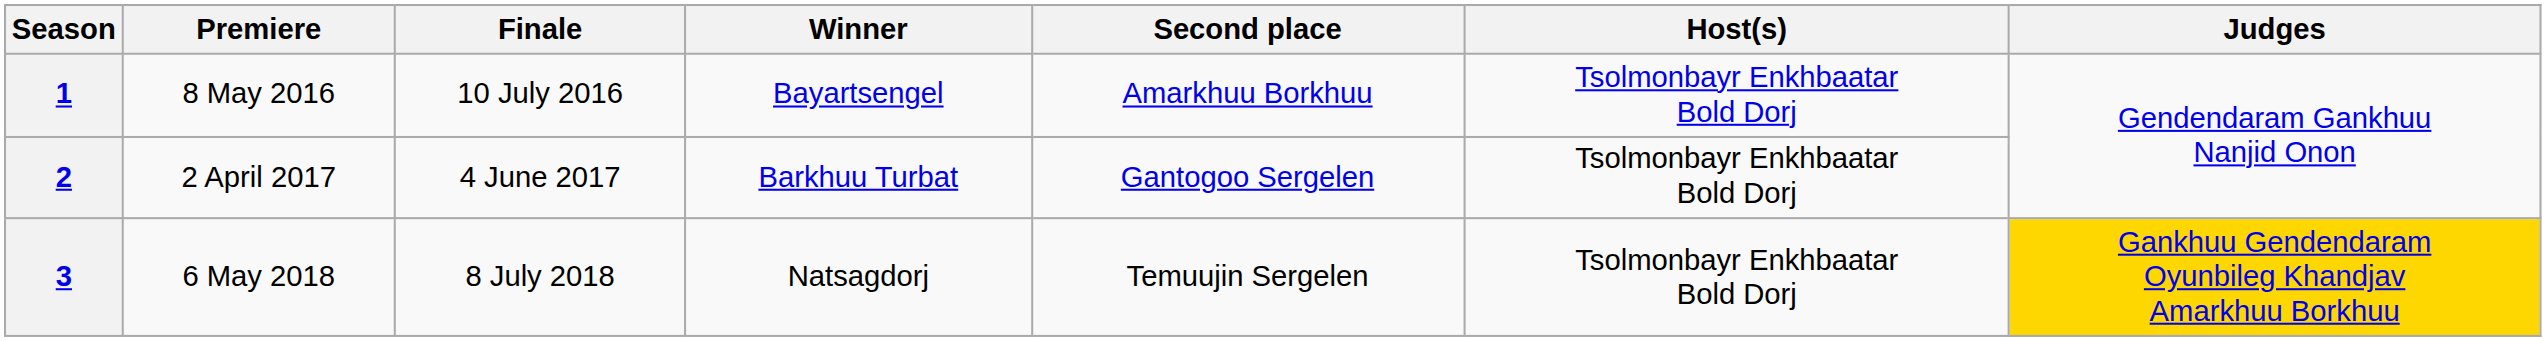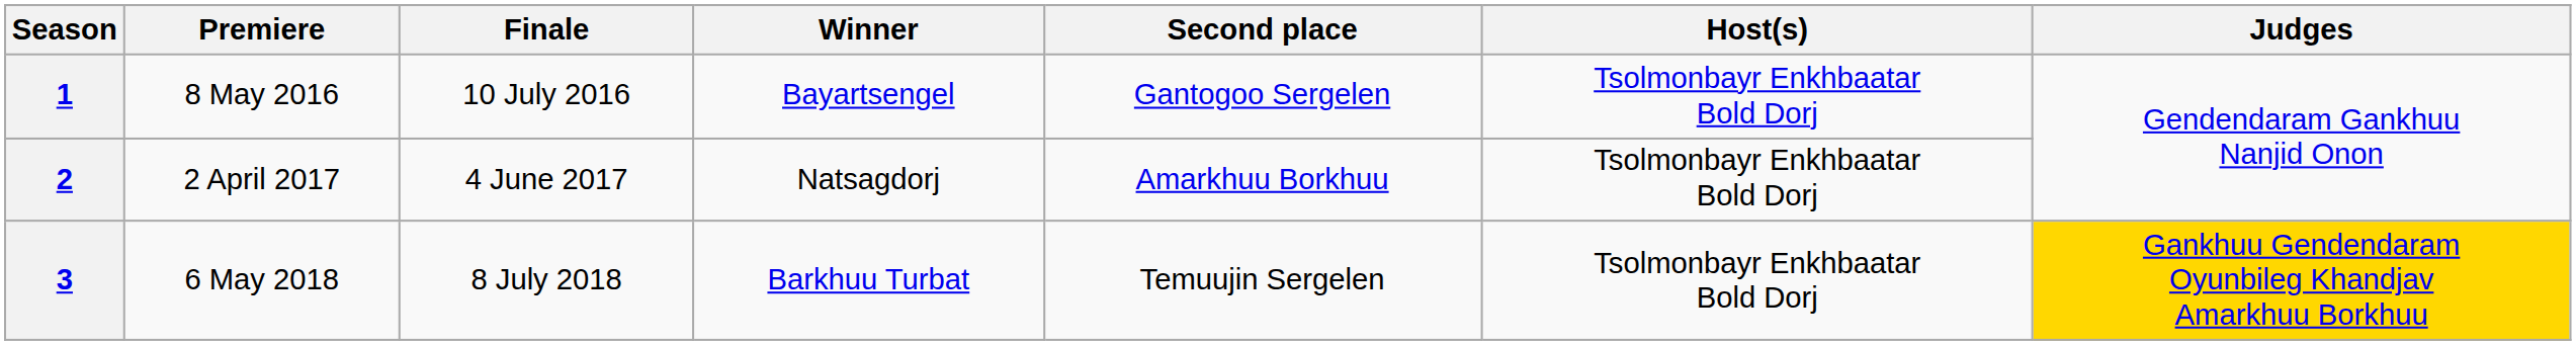 <table class="wikitable" style="text-align:center; line-height:17px; font-size:90%; width:auto;">
 <tr>
 <th width="03%">Season</th>
 <th>Premiere</th>
 <th>Finale</th>
 <th>Winner</th>
 <th>Second place</th>
 <th>Host(s)</th>
 <th>Judges</th>
 </tr>
 <tr>
 <th><a href='#'>1</a></th>
 <td>8 May 2016</td>
 <td>10 July 2016</td>
 <td><a href='#'>Bayartsengel</a></td>
-<td><a href='#'>Amarkhuu Borkhuu</a></td>
+<td><a href='#'>Gantogoo Sergelen</a></td>
 <td><a href='#'>Tsolmonbayr Enkhbaatar</a><br><a href='#'>Bold Dorj</a></td>
 <td rowspan="2"><a href='#'>Gendendaram Gankhuu</a><br><a href='#'>Nanjid Onon</a><br></td>
 </tr>
 <tr>
 <th><a href='#'>2</a></th>
 <td>2 April 2017</td>
 <td>4 June 2017</td>
-<td><a href='#'>Barkhuu Turbat</a></td>
-<td><a href='#'>Gantogoo Sergelen</a></td>
+<td>Natsagdorj</td>
+<td><a href='#'>Amarkhuu Borkhuu</a></td>
 <td>Tsolmonbayr Enkhbaatar<br>Bold Dorj</td>
 </tr>
 <tr>
 <th><a href='#'>3</a></th>
 <td>6 May 2018</td>
 <td>8 July 2018</td>
-<td>Natsagdorj</td>
+<td><a href='#'>Barkhuu Turbat</a></td>
 <td>Temuujin Sergelen</td>
 <td>Tsolmonbayr Enkhbaatar<br>Bold Dorj</td>
 <td style="background: gold;"><a href='#'>Gankhuu Gendendaram</a><br><a href='#'>Oyunbileg Khandjav</a><br><a href='#'>Amarkhuu Borkhuu</a></td>
 </tr>
 </table>
